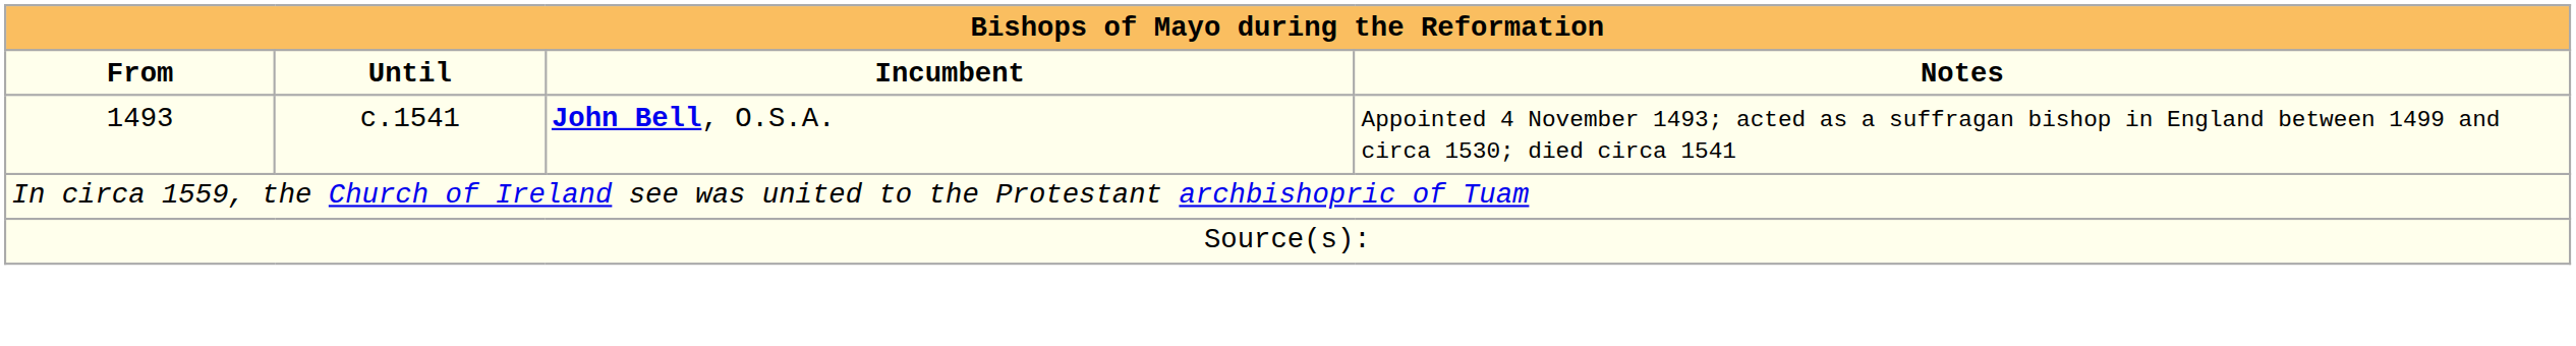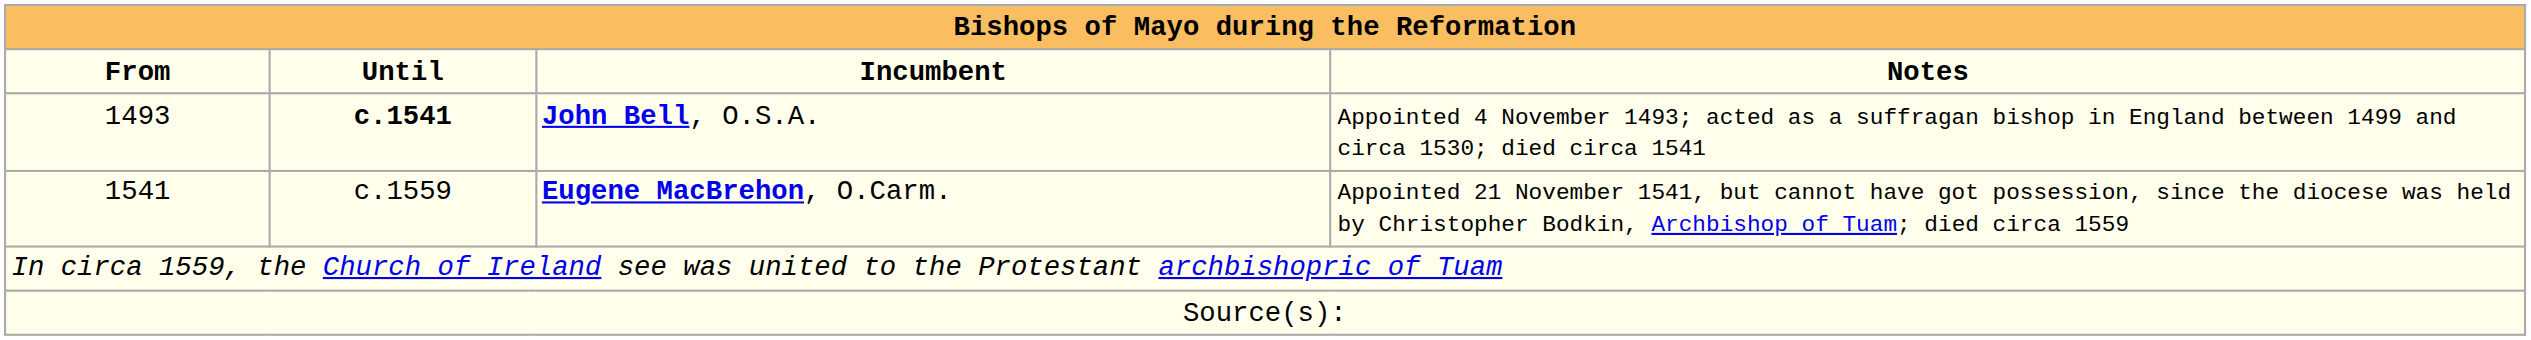 <table class="wikitable" style="width:95%;" border="1" cellpadding="2">
 <tr>
 <th style="background-color:#FABE60" colspan="4">Bishops of Mayo during the Reformation</th>
 </tr>
 <tr align=center>
 <th style="background-color:#ffffec" width="10%">From</th>
 <th style="background-color:#ffffec" width="10%">Until</th>
 <th style="background-color:#ffffec" width="30%">Incumbent</th>
 <th style="background-color:#ffffec" width="45%">Notes</th>
 </tr>
 <tr valign=top bgcolor="#ffffec">
 <td align=center>1493</td>
-<td align=center>c.1541</td>
+<td align=center><strong>c.1541</strong></td>
 <td><strong><a href='#'>John Bell</a></strong>, O.S.A.</td>
 <td><small>Appointed 4 November 1493; acted as a suffragan bishop in England between 1499 and circa 1530; died circa 1541</small></td>
+</tr>
+<tr valign=top bgcolor="#ffffec">
+<td align=center>1541</td>
+<td align=center>c.1559</td>
+<td><strong><a href='#'>Eugene MacBrehon</a></strong>, O.Carm.</td>
+<td><small>Appointed 21 November 1541, but cannot have got possession, since the diocese was held by Christopher Bodkin, <a href='#'>Archbishop of Tuam</a>; died circa 1559</small></td>
 </tr>
 <tr valign=top bgcolor="#ffffec" Western People Saturday 29 October 1938: page 4 written by JF Quinn>
 <td colspan=4><em>In circa 1559, the <a href='#'>Church of Ireland</a> see was united to the Protestant <a href='#'>archbishopric of Tuam</a></em></td>
 </tr>
 <tr valign=top bgcolor="#ffffec">
 <td align=center colspan="4">Source(s):</td>
 </tr>
 </table>
